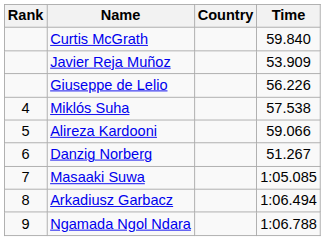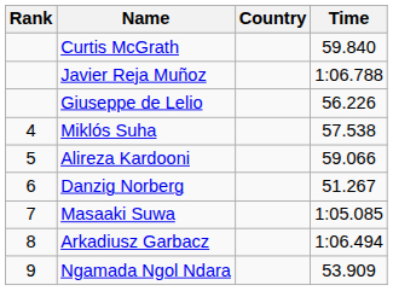 <table class="wikitable" style="text-align:center">
 <tr>
 <th>Rank</th>
 <th>Name</th>
 <th>Country</th>
 <th>Time</th>
 </tr>
 <tr>
 <td></td>
 <td align="left"><a href='#'>Curtis McGrath</a></td>
 <td align="left"></td>
 <td>59.840</td>
 </tr>
 <tr>
 <td></td>
 <td align="left"><a href='#'>Javier Reja Muñoz</a></td>
 <td align="left"></td>
-<td>53.909</td>
+<td>1:06.788</td>
 </tr>
 <tr>
 <td></td>
 <td align="left"><a href='#'>Giuseppe de Lelio</a></td>
 <td align="left"></td>
 <td>56.226</td>
 </tr>
 <tr>
 <td>4</td>
 <td align="left"><a href='#'>Miklós Suha</a></td>
 <td align="left"></td>
 <td>57.538</td>
 </tr>
 <tr>
 <td>5</td>
 <td align="left"><a href='#'>Alireza Kardooni</a></td>
 <td align="left"></td>
 <td>59.066</td>
 </tr>
 <tr>
 <td>6</td>
 <td align="left"><a href='#'>Danzig Norberg</a></td>
 <td align="left"></td>
 <td>51.267</td>
 </tr>
 <tr>
 <td>7</td>
 <td align="left"><a href='#'>Masaaki Suwa</a></td>
 <td align="left"></td>
 <td>1:05.085</td>
 </tr>
 <tr>
 <td>8</td>
 <td align="left"><a href='#'>Arkadiusz Garbacz</a></td>
 <td align="left"></td>
 <td>1:06.494</td>
 </tr>
 <tr>
 <td>9</td>
 <td align="left"><a href='#'>Ngamada Ngol Ndara</a></td>
 <td align="left"></td>
-<td>1:06.788</td>
+<td>53.909</td>
 </tr>
 </table>
